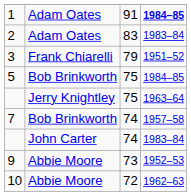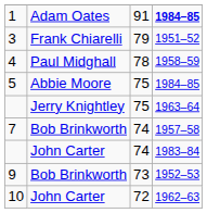 <table class="wikitable">
 <tr>
 </tr>
 <tr>
 <td>1</td>
 <td><a href='#'>Adam Oates</a></td>
 <td>91</td>
 <td style="font-size:80%;"><strong><a href='#'>1984–85</a></strong></td>
 </tr>
 <tr>
-<td>2</td>
-<td><a href='#'>Adam Oates</a></td>
-<td>83</td>
-<td style="font-size:80%;"><a href='#'>1983–84</a></td>
-</tr>
-<tr>
 <td>3</td>
 <td><a href='#'>Frank Chiarelli</a></td>
 <td>79</td>
 <td style="font-size:80%;"><a href='#'>1951–52</a></td>
 </tr>
 <tr>
+<td>4</td>
+<td><a href='#'>Paul Midghall</a></td>
+<td>78</td>
+<td style="font-size:80%;"><a href='#'>1958–59</a></td>
+</tr>
+<tr>
 <td>5</td>
-<td><a href='#'>Bob Brinkworth</a></td>
+<td><a href='#'>Abbie Moore</a></td>
 <td>75</td>
 <td style="font-size:80%;"><a href='#'>1984–85</a></td>
 </tr>
 <tr>
 <td></td>
 <td><a href='#'>Jerry Knightley</a></td>
 <td>75</td>
 <td style="font-size:80%;"><a href='#'>1963–64</a></td>
 </tr>
 <tr>
 <td>7</td>
 <td><a href='#'>Bob Brinkworth</a></td>
 <td>74</td>
 <td style="font-size:80%;"><a href='#'>1957–58</a></td>
 </tr>
 <tr>
 <td></td>
 <td><a href='#'>John Carter</a></td>
 <td>74</td>
 <td style="font-size:80%;"><a href='#'>1983–84</a></td>
 </tr>
 <tr>
 <td>9</td>
-<td><a href='#'>Abbie Moore</a></td>
+<td><a href='#'>Bob Brinkworth</a></td>
 <td>73</td>
 <td style="font-size:80%;"><a href='#'>1952–53</a></td>
 </tr>
 <tr>
 <td>10</td>
-<td><a href='#'>Abbie Moore</a></td>
+<td><a href='#'>John Carter</a></td>
 <td>72</td>
 <td style="font-size:80%;"><a href='#'>1962–63</a></td>
 </tr>
 </table>
